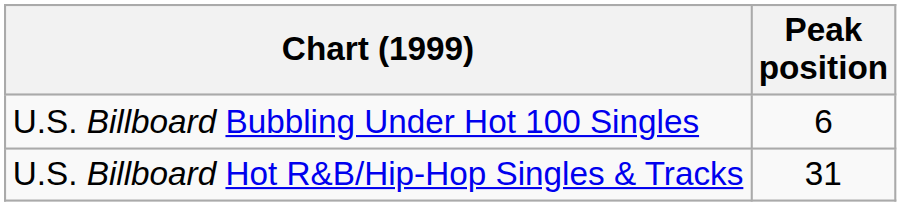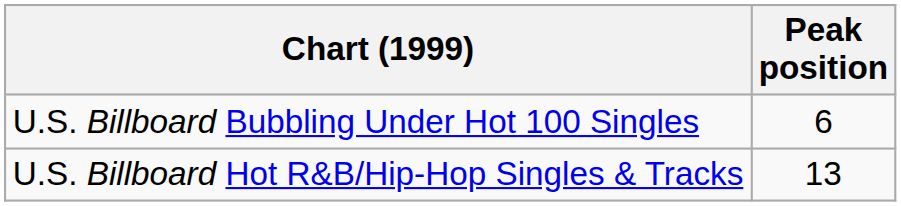 <table class="wikitable">
 <tr>
 <th>Chart (1999)</th>
 <th>Peak<br>position</th>
 </tr>
 <tr>
 <td>U.S. <em>Billboard</em> <a href='#'>Bubbling Under Hot 100 Singles</a></td>
 <td align="center">6</td>
 </tr>
 <tr>
 <td>U.S. <em>Billboard</em> <a href='#'>Hot R&B/Hip-Hop Singles & Tracks</a></td>
-<td align="center">31</td>
+<td align="center">13</td>
 </tr>
 </table>
